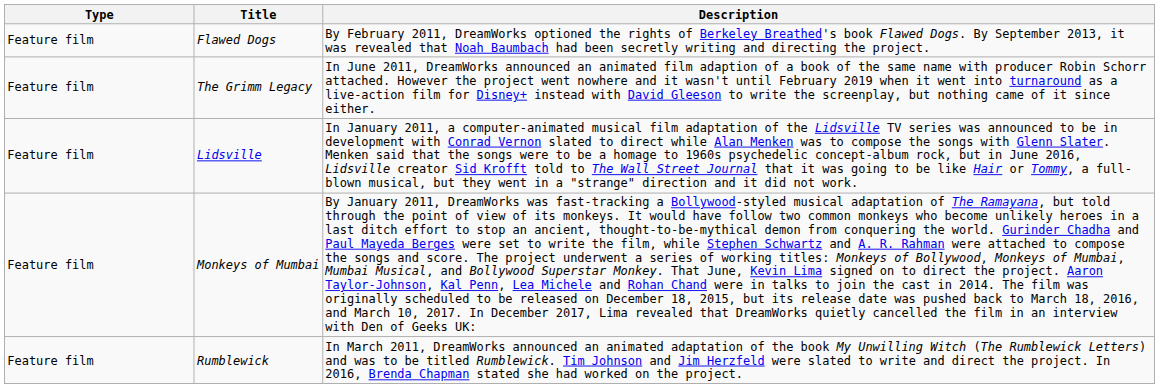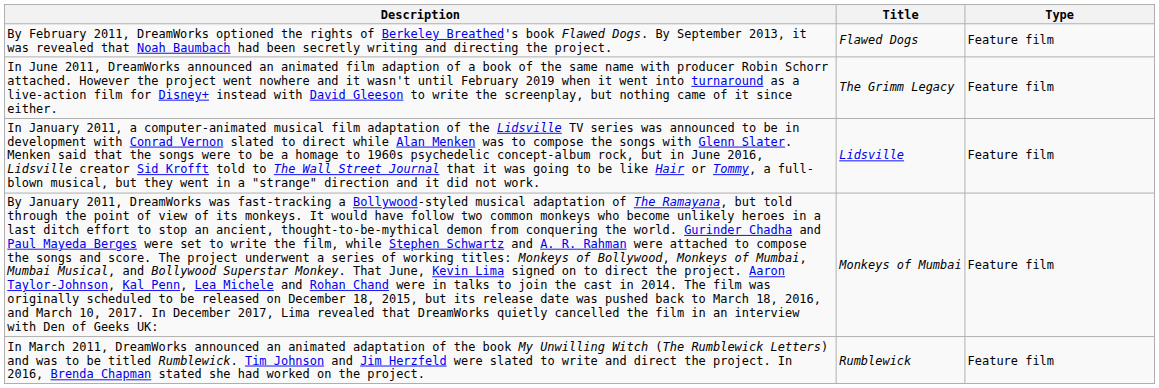 <table class="wikitable">
 <tr>
+<th>Description</th>
+<th style="width:100pt;">Title</th>
 <th style="width:150pt;">Type</th>
-<th style="width:100pt;">Title</th>
-<th>Description</th>
 </tr>
 <tr>
+<td>By February 2011, DreamWorks optioned the rights of <a href='#'>Berkeley Breathed</a>'s book <em>Flawed Dogs</em>. By September 2013, it was revealed that <a href='#'>Noah Baumbach</a> had been secretly writing and directing the project.</td>
+<td><em>Flawed Dogs</em></td>
 <td>Feature film</td>
-<td><em>Flawed Dogs</em></td>
-<td>By February 2011, DreamWorks optioned the rights of <a href='#'>Berkeley Breathed</a>'s book <em>Flawed Dogs</em>. By September 2013, it was revealed that <a href='#'>Noah Baumbach</a> had been secretly writing and directing the project.</td>
 </tr>
 <tr>
+<td>In June 2011, DreamWorks announced an animated film adaption of a book of the same name with producer Robin Schorr attached. However the project went nowhere and it wasn't until February 2019 when it went into <a href='#'>turnaround</a> as a live-action film for <a href='#'>Disney+</a> instead with <a href='#'>David Gleeson</a> to write the screenplay, but nothing came of it since either.</td>
+<td><em>The Grimm Legacy</em></td>
 <td>Feature film</td>
-<td><em>The Grimm Legacy</em></td>
-<td>In June 2011, DreamWorks announced an animated film adaption of a book of the same name with producer Robin Schorr attached. However the project went nowhere and it wasn't until February 2019 when it went into <a href='#'>turnaround</a> as a live-action film for <a href='#'>Disney+</a> instead with <a href='#'>David Gleeson</a> to write the screenplay, but nothing came of it since either.</td>
 </tr>
 <tr>
+<td>In January 2011, a computer-animated musical film adaptation of the <em><a href='#'>Lidsville</a></em> TV series was announced to be in development with <a href='#'>Conrad Vernon</a> slated to direct while <a href='#'>Alan Menken</a> was to compose the songs with <a href='#'>Glenn Slater</a>. Menken said that the songs were to be a homage to 1960s psychedelic concept-album rock, but in June 2016, <em>Lidsville</em> creator <a href='#'>Sid Krofft</a> told to <em><a href='#'>The Wall Street Journal</a></em> that it was going to be like <em><a href='#'>Hair</a></em> or <em><a href='#'>Tommy</a></em>, a full-blown musical, but they went in a "strange" direction and it did not work.</td>
+<td><em><a href='#'>Lidsville</a></em></td>
 <td>Feature film</td>
-<td><em><a href='#'>Lidsville</a></em></td>
-<td>In January 2011, a computer-animated musical film adaptation of the <em><a href='#'>Lidsville</a></em> TV series was announced to be in development with <a href='#'>Conrad Vernon</a> slated to direct while <a href='#'>Alan Menken</a> was to compose the songs with <a href='#'>Glenn Slater</a>. Menken said that the songs were to be a homage to 1960s psychedelic concept-album rock, but in June 2016, <em>Lidsville</em> creator <a href='#'>Sid Krofft</a> told to <em><a href='#'>The Wall Street Journal</a></em> that it was going to be like <em><a href='#'>Hair</a></em> or <em><a href='#'>Tommy</a></em>, a full-blown musical, but they went in a "strange" direction and it did not work.</td>
 </tr>
 <tr>
+<td> By January 2011, DreamWorks was fast-tracking a <a href='#'>Bollywood</a>-styled musical adaptation of <em><a href='#'>The Ramayana</a></em>, but told through the point of view of its monkeys. It would have follow two common monkeys who become unlikely heroes in a last ditch effort to stop an ancient, thought-to-be-mythical demon from conquering the world. <a href='#'>Gurinder Chadha</a> and <a href='#'>Paul Mayeda Berges</a> were set to write the film, while <a href='#'>Stephen Schwartz</a> and <a href='#'>A. R. Rahman</a> were attached to compose the songs and score. The project underwent a series of working titles: <em>Monkeys of Bollywood</em>, <em>Monkeys of Mumbai</em>, <em>Mumbai Musical</em>, and <em>Bollywood Superstar Monkey</em>. That June, <a href='#'>Kevin Lima</a> signed on to direct the project. <a href='#'>Aaron Taylor-Johnson</a>, <a href='#'>Kal Penn</a>, <a href='#'>Lea Michele</a> and <a href='#'>Rohan Chand</a> were in talks to join the cast in 2014. The film was originally scheduled to be released on December 18, 2015, but its release date was pushed back to March 18, 2016, and March 10, 2017. In December 2017, Lima revealed that DreamWorks quietly cancelled the film in an interview with Den of Geeks UK:<br></td>
+<td><em>Monkeys of Mumbai</em></td>
 <td>Feature film</td>
-<td><em>Monkeys of Mumbai</em></td>
-<td> By January 2011, DreamWorks was fast-tracking a <a href='#'>Bollywood</a>-styled musical adaptation of <em><a href='#'>The Ramayana</a></em>, but told through the point of view of its monkeys. It would have follow two common monkeys who become unlikely heroes in a last ditch effort to stop an ancient, thought-to-be-mythical demon from conquering the world. <a href='#'>Gurinder Chadha</a> and <a href='#'>Paul Mayeda Berges</a> were set to write the film, while <a href='#'>Stephen Schwartz</a> and <a href='#'>A. R. Rahman</a> were attached to compose the songs and score. The project underwent a series of working titles: <em>Monkeys of Bollywood</em>, <em>Monkeys of Mumbai</em>, <em>Mumbai Musical</em>, and <em>Bollywood Superstar Monkey</em>. That June, <a href='#'>Kevin Lima</a> signed on to direct the project. <a href='#'>Aaron Taylor-Johnson</a>, <a href='#'>Kal Penn</a>, <a href='#'>Lea Michele</a> and <a href='#'>Rohan Chand</a> were in talks to join the cast in 2014. The film was originally scheduled to be released on December 18, 2015, but its release date was pushed back to March 18, 2016, and March 10, 2017. In December 2017, Lima revealed that DreamWorks quietly cancelled the film in an interview with Den of Geeks UK:<br></td>
 </tr>
 <tr>
+<td>In March 2011, DreamWorks announced an animated adaptation of the book <em>My Unwilling Witch</em> (<em>The Rumblewick Letters</em>) and was to be titled <em>Rumblewick</em>. <a href='#'>Tim Johnson</a> and <a href='#'>Jim Herzfeld</a> were slated to write and direct the project. In 2016, <a href='#'>Brenda Chapman</a> stated she had worked on the project.</td>
+<td><em>Rumblewick</em></td>
 <td>Feature film</td>
-<td><em>Rumblewick</em></td>
-<td>In March 2011, DreamWorks announced an animated adaptation of the book <em>My Unwilling Witch</em> (<em>The Rumblewick Letters</em>) and was to be titled <em>Rumblewick</em>. <a href='#'>Tim Johnson</a> and <a href='#'>Jim Herzfeld</a> were slated to write and direct the project. In 2016, <a href='#'>Brenda Chapman</a> stated she had worked on the project.</td>
 </tr>
 </table>
